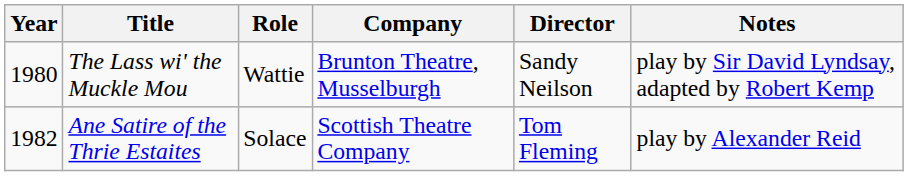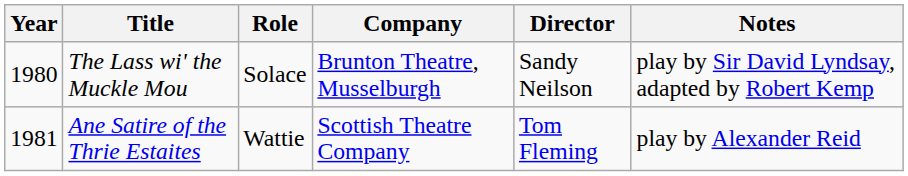 <table class="wikitable">
 <tr>
 <th>Year</th>
 <th>Title</th>
 <th>Role</th>
 <th>Company</th>
 <th>Director</th>
 <th>Notes</th>
 </tr>
 <tr>
 <td>1980</td>
 <td><em>The Lass wi' the Muckle Mou</em></td>
-<td>Wattie</td>
+<td>Solace</td>
 <td><a href='#'>Brunton Theatre</a>, <a href='#'>Musselburgh</a></td>
 <td>Sandy Neilson</td>
 <td>play by <a href='#'>Sir David Lyndsay</a>, adapted by <a href='#'>Robert Kemp</a></td>
 </tr>
 <tr>
-<td>1982</td>
+<td>1981</td>
 <td><em><a href='#'>Ane Satire of the Thrie Estaites</a></em></td>
-<td>Solace</td>
+<td>Wattie</td>
 <td><a href='#'>Scottish Theatre Company</a></td>
 <td><a href='#'>Tom Fleming</a></td>
 <td>play by <a href='#'>Alexander Reid</a></td>
 </tr>
 </table>
